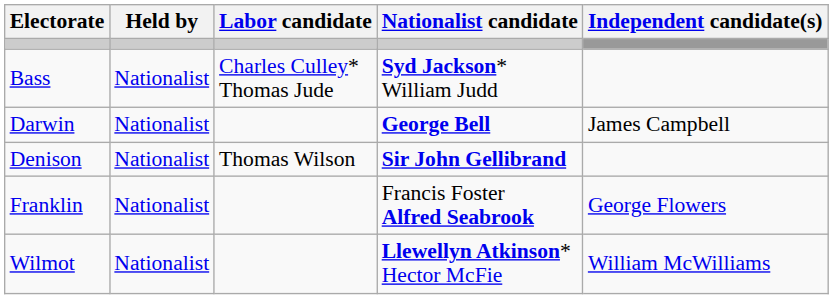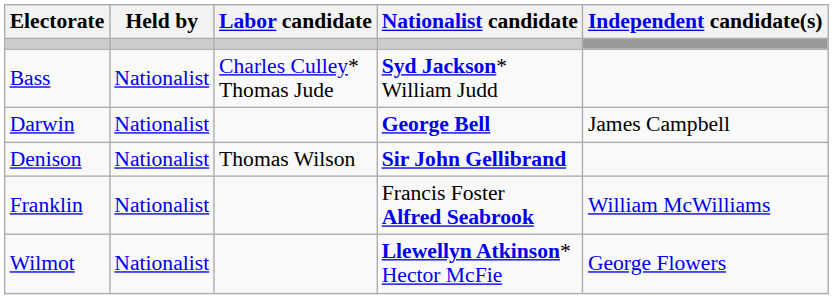 <table class="wikitable">
 <tr>
 <th>Electorate</th>
 <th>Held by</th>
 <th><a href='#'>Labor</a> candidate</th>
 <th><a href='#'>Nationalist</a> candidate</th>
 <th><a href='#'>Independent</a> candidate(s)</th>
 </tr>
 <tr bgcolor="#cccccc">
 <td></td>
 <td></td>
 <td></td>
 <td></td>
 <td bgcolor="#999999"></td>
 </tr>
 <tr>
 <td><a href='#'>Bass</a></td>
 <td><a href='#'>Nationalist</a></td>
 <td><a href='#'>Charles Culley</a>*<br>Thomas Jude</td>
 <td><strong><a href='#'>Syd Jackson</a></strong>*<br>William Judd</td>
 <td></td>
 </tr>
 <tr>
 <td><a href='#'>Darwin</a></td>
 <td><a href='#'>Nationalist</a></td>
 <td></td>
 <td><strong><a href='#'>George Bell</a></strong></td>
 <td>James Campbell</td>
 </tr>
 <tr>
 <td><a href='#'>Denison</a></td>
 <td><a href='#'>Nationalist</a></td>
 <td>Thomas Wilson</td>
 <td><strong><a href='#'>Sir John Gellibrand</a></strong></td>
 <td></td>
 </tr>
 <tr>
 <td><a href='#'>Franklin</a></td>
 <td><a href='#'>Nationalist</a></td>
 <td></td>
 <td>Francis Foster<br><strong><a href='#'>Alfred Seabrook</a></strong></td>
-<td><a href='#'>George Flowers</a></td>
+<td><a href='#'>William McWilliams</a></td>
 </tr>
 <tr>
 <td><a href='#'>Wilmot</a></td>
 <td><a href='#'>Nationalist</a></td>
 <td></td>
 <td><strong><a href='#'>Llewellyn Atkinson</a></strong>*<br><a href='#'>Hector McFie</a></td>
-<td><a href='#'>William McWilliams</a></td>
+<td><a href='#'>George Flowers</a></td>
 </tr>
 </table>
